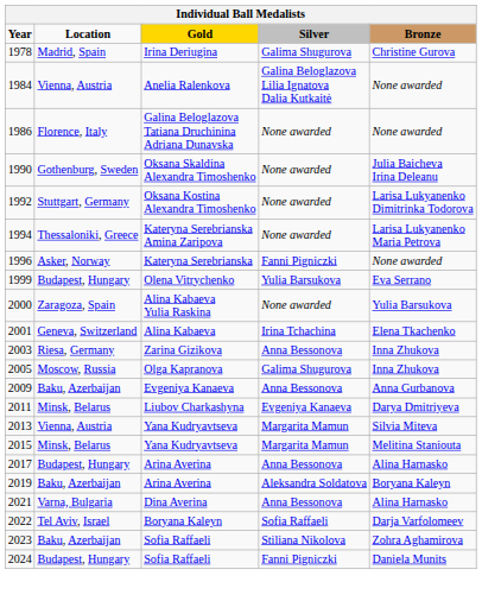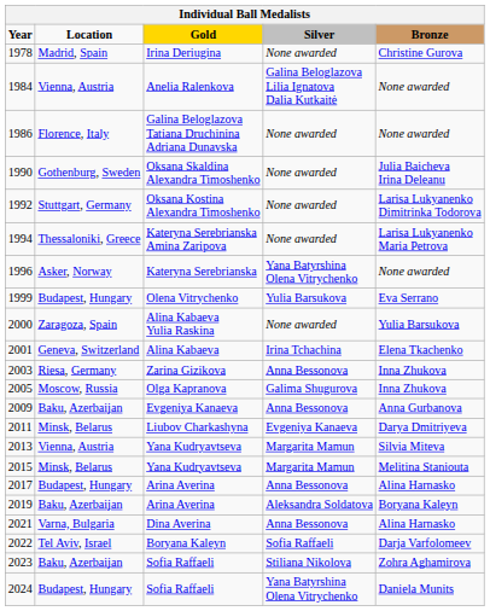 <table class="wikitable">
 <tr>
 <th colspan=5 align="center"><strong>Individual Ball Medalists</strong></th>
 </tr>
 <tr>
 <td align="center"><strong>Year</strong></td>
 <td align="center"><strong>Location</strong></td>
 <td style="text-align:center;background-color:gold;"><strong>Gold</strong></td>
 <td style="text-align:center;background-color:silver;"><strong>Silver</strong></td>
 <td style="text-align:center;background-color:#CC9966;"><strong>Bronze</strong></td>
 </tr>
 <tr>
 <td>1978</td>
 <td> <a href='#'>Madrid</a>, <a href='#'>Spain</a></td>
 <td> <a href='#'>Irina Deriugina</a></td>
-<td> <a href='#'>Galima Shugurova</a></td>
+<td><em>None awarded</em></td>
 <td> <a href='#'>Christine Gurova</a></td>
 </tr>
 <tr>
 <td>1984</td>
 <td> <a href='#'>Vienna</a>, <a href='#'>Austria</a></td>
 <td> <a href='#'>Anelia Ralenkova</a></td>
 <td> <a href='#'>Galina Beloglazova</a> <br>  <a href='#'>Lilia Ignatova</a> <br>  <a href='#'>Dalia Kutkaitė</a></td>
 <td><em>None awarded</em></td>
 </tr>
 <tr>
 <td>1986</td>
 <td> <a href='#'>Florence</a>, <a href='#'>Italy</a></td>
 <td> <a href='#'>Galina Beloglazova</a> <br>  <a href='#'>Tatiana Druchinina</a> <br>  <a href='#'>Adriana Dunavska</a></td>
 <td><em>None awarded</em></td>
 <td><em>None awarded</em></td>
 </tr>
 <tr>
 <td>1990</td>
 <td> <a href='#'>Gothenburg</a>, <a href='#'>Sweden</a></td>
 <td> <a href='#'>Oksana Skaldina</a> <br>  <a href='#'>Alexandra Timoshenko</a></td>
 <td><em>None awarded</em></td>
 <td> <a href='#'>Julia Baicheva</a> <br>  <a href='#'>Irina Deleanu</a></td>
 </tr>
 <tr>
 <td>1992</td>
 <td> <a href='#'>Stuttgart</a>, <a href='#'>Germany</a></td>
 <td> <a href='#'>Oksana Kostina</a> <br>  <a href='#'>Alexandra Timoshenko</a></td>
 <td><em>None awarded</em></td>
 <td> <a href='#'>Larisa Lukyanenko</a> <br>  <a href='#'>Dimitrinka Todorova</a></td>
 </tr>
 <tr>
 <td>1994</td>
 <td> <a href='#'>Thessaloniki</a>, <a href='#'>Greece</a></td>
 <td> <a href='#'>Kateryna Serebrianska</a> <br>  <a href='#'>Amina Zaripova</a></td>
 <td><em>None awarded</em></td>
 <td> <a href='#'>Larisa Lukyanenko</a> <br>  <a href='#'>Maria Petrova</a></td>
 </tr>
 <tr>
 <td>1996</td>
 <td> <a href='#'>Asker</a>, <a href='#'>Norway</a></td>
 <td> <a href='#'>Kateryna Serebrianska</a></td>
-<td> <a href='#'>Fanni Pigniczki</a></td>
+<td> <a href='#'>Yana Batyrshina</a> <br>  <a href='#'>Olena Vitrychenko</a></td>
 <td><em>None awarded</em></td>
 </tr>
 <tr>
 <td>1999</td>
 <td> <a href='#'>Budapest</a>, <a href='#'>Hungary</a></td>
 <td> <a href='#'>Olena Vitrychenko</a></td>
 <td> <a href='#'>Yulia Barsukova</a></td>
 <td> <a href='#'>Eva Serrano</a></td>
 </tr>
 <tr>
 <td>2000</td>
 <td> <a href='#'>Zaragoza</a>, <a href='#'>Spain</a></td>
 <td> <a href='#'>Alina Kabaeva</a> <br>  <a href='#'>Yulia Raskina</a></td>
 <td><em>None awarded</em></td>
 <td> <a href='#'>Yulia Barsukova</a></td>
 </tr>
 <tr>
 <td>2001</td>
 <td> <a href='#'>Geneva</a>, <a href='#'>Switzerland</a></td>
 <td> <a href='#'>Alina Kabaeva</a></td>
 <td> <a href='#'>Irina Tchachina</a></td>
 <td> <a href='#'>Elena Tkachenko</a></td>
 </tr>
 <tr>
 <td>2003</td>
 <td> <a href='#'>Riesa</a>, <a href='#'>Germany</a></td>
 <td> <a href='#'>Zarina Gizikova</a></td>
 <td> <a href='#'>Anna Bessonova</a></td>
 <td> <a href='#'>Inna Zhukova</a></td>
 </tr>
 <tr>
 <td>2005</td>
 <td> <a href='#'>Moscow</a>, <a href='#'>Russia</a></td>
 <td> <a href='#'>Olga Kapranova</a></td>
 <td> <a href='#'>Galima Shugurova</a></td>
 <td> <a href='#'>Inna Zhukova</a></td>
 </tr>
 <tr>
 <td>2009</td>
 <td> <a href='#'>Baku</a>, <a href='#'>Azerbaijan</a></td>
 <td> <a href='#'>Evgeniya Kanaeva</a></td>
 <td> <a href='#'>Anna Bessonova</a></td>
 <td> <a href='#'>Anna Gurbanova</a></td>
 </tr>
 <tr>
 <td>2011</td>
 <td> <a href='#'>Minsk</a>, <a href='#'>Belarus</a></td>
 <td> <a href='#'>Liubov Charkashyna</a></td>
 <td> <a href='#'>Evgeniya Kanaeva</a></td>
 <td> <a href='#'>Darya Dmitriyeva</a></td>
 </tr>
 <tr>
 <td>2013</td>
 <td> <a href='#'>Vienna</a>, <a href='#'>Austria</a></td>
 <td> <a href='#'>Yana Kudryavtseva</a></td>
 <td> <a href='#'>Margarita Mamun</a></td>
 <td> <a href='#'>Silvia Miteva</a></td>
 </tr>
 <tr>
 <td>2015</td>
 <td> <a href='#'>Minsk</a>, <a href='#'>Belarus</a></td>
 <td> <a href='#'>Yana Kudryavtseva</a></td>
 <td> <a href='#'>Margarita Mamun</a></td>
 <td> <a href='#'>Melitina Staniouta</a></td>
 </tr>
 <tr>
 <td>2017</td>
 <td> <a href='#'>Budapest</a>, <a href='#'>Hungary</a></td>
 <td> <a href='#'>Arina Averina</a></td>
 <td> <a href='#'>Anna Bessonova</a></td>
 <td> <a href='#'>Alina Harnasko</a></td>
 </tr>
 <tr>
 <td>2019</td>
 <td> <a href='#'>Baku</a>, <a href='#'>Azerbaijan</a></td>
 <td> <a href='#'>Arina Averina</a></td>
 <td> <a href='#'>Aleksandra Soldatova</a></td>
 <td> <a href='#'>Boryana Kaleyn</a></td>
 </tr>
 <tr>
 <td>2021</td>
 <td> <a href='#'>Varna, Bulgaria</a></td>
 <td> <a href='#'>Dina Averina</a></td>
 <td> <a href='#'>Anna Bessonova</a></td>
 <td> <a href='#'>Alina Harnasko</a></td>
 </tr>
 <tr>
 <td>2022</td>
 <td> <a href='#'>Tel Aviv</a>, <a href='#'>Israel</a></td>
 <td> <a href='#'>Boryana Kaleyn</a></td>
 <td> <a href='#'>Sofia Raffaeli</a></td>
 <td> <a href='#'>Darja Varfolomeev</a></td>
 </tr>
 <tr>
 <td>2023</td>
 <td> <a href='#'>Baku</a>, <a href='#'>Azerbaijan</a></td>
 <td> <a href='#'>Sofia Raffaeli</a></td>
 <td> <a href='#'>Stiliana Nikolova</a></td>
 <td> <a href='#'>Zohra Aghamirova</a></td>
 </tr>
 <tr>
 <td>2024</td>
 <td> <a href='#'>Budapest</a>, <a href='#'>Hungary</a></td>
 <td> <a href='#'>Sofia Raffaeli</a></td>
-<td> <a href='#'>Fanni Pigniczki</a></td>
+<td> <a href='#'>Yana Batyrshina</a> <br>  <a href='#'>Olena Vitrychenko</a></td>
 <td> <a href='#'>Daniela Munits</a></td>
 </tr>
 </table>
